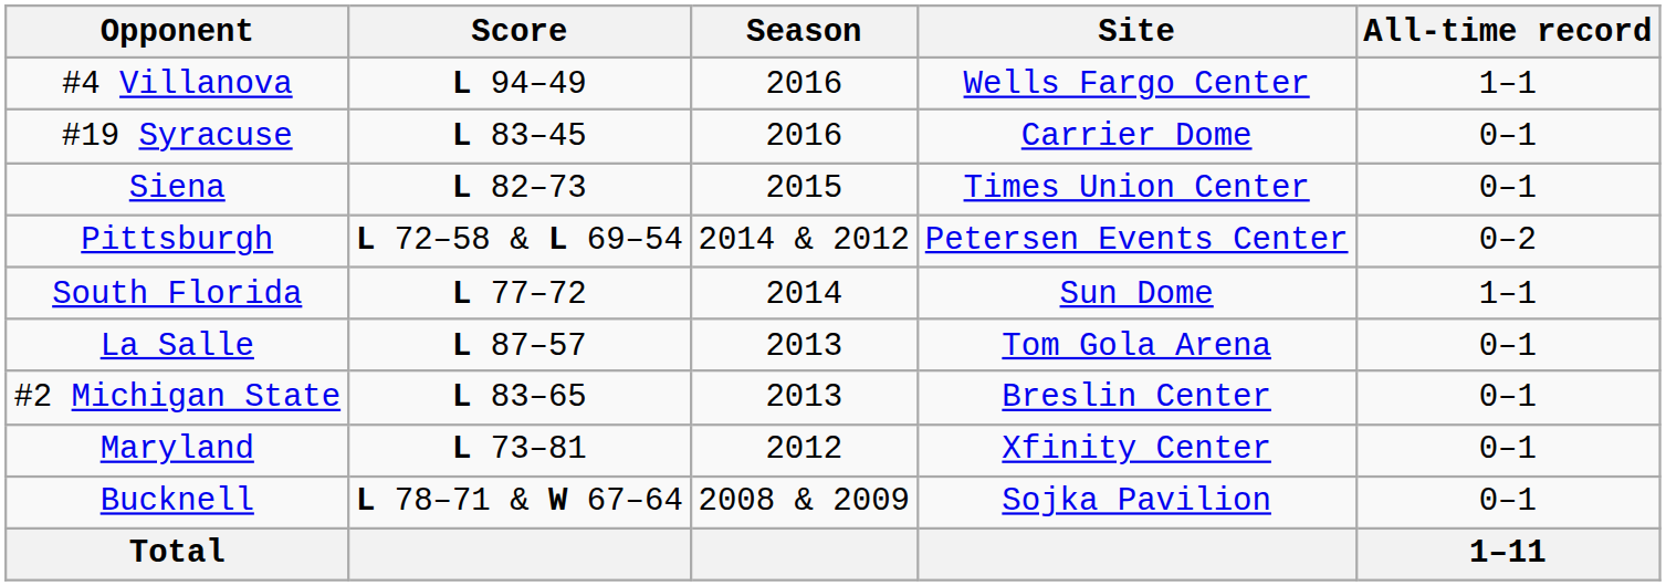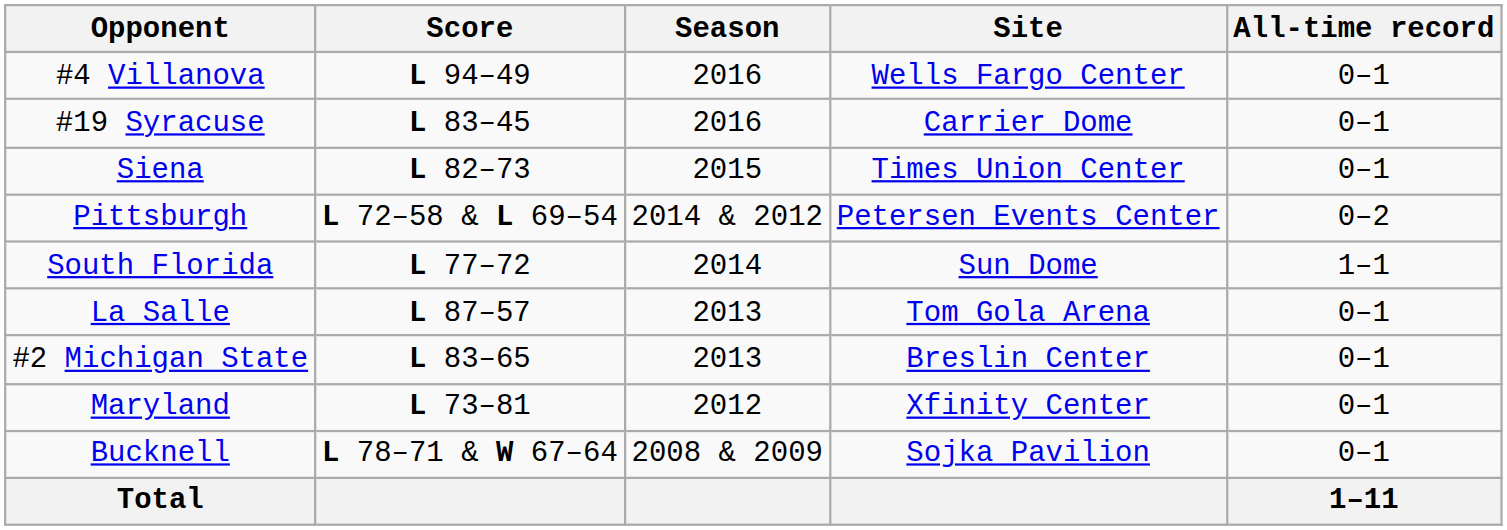 <table class="wikitable" style="text-align:center; margin:0.5em auto">
 <tr>
 <th>Opponent</th>
 <th>Score</th>
 <th>Season</th>
 <th>Site</th>
 <th>All-time record</th>
 </tr>
 <tr>
 <td>#4 <a href='#'>Villanova</a></td>
 <td><strong>L</strong> 94–49</td>
 <td>2016</td>
 <td><a href='#'>Wells Fargo Center</a></td>
-<td>1–1</td>
+<td>0–1</td>
 </tr>
 <tr>
 <td>#19 <a href='#'>Syracuse</a></td>
 <td><strong>L</strong> 83–45</td>
 <td>2016</td>
 <td><a href='#'>Carrier Dome</a></td>
 <td>0–1</td>
 </tr>
 <tr>
 <td><a href='#'>Siena</a></td>
 <td><strong>L</strong> 82–73</td>
 <td>2015</td>
 <td><a href='#'>Times Union Center</a></td>
 <td>0–1</td>
 </tr>
 <tr>
 <td><a href='#'>Pittsburgh</a></td>
 <td><strong>L</strong> 72–58 & <strong>L</strong> 69–54</td>
 <td>2014 & 2012</td>
 <td><a href='#'>Petersen Events Center</a></td>
 <td>0–2</td>
 </tr>
 <tr>
 <td><a href='#'>South Florida</a></td>
 <td><strong>L</strong> 77–72</td>
 <td>2014</td>
 <td><a href='#'>Sun Dome</a></td>
 <td>1–1</td>
 </tr>
 <tr>
 <td><a href='#'>La Salle</a></td>
 <td><strong>L</strong> 87–57</td>
 <td>2013</td>
 <td><a href='#'>Tom Gola Arena</a></td>
 <td>0–1</td>
 </tr>
 <tr>
 <td>#2 <a href='#'>Michigan State</a></td>
 <td><strong>L</strong> 83–65</td>
 <td>2013</td>
 <td><a href='#'>Breslin Center</a></td>
 <td>0–1</td>
 </tr>
 <tr>
 <td><a href='#'>Maryland</a></td>
 <td><strong>L</strong> 73–81</td>
 <td>2012</td>
 <td><a href='#'>Xfinity Center</a></td>
 <td>0–1</td>
 </tr>
 <tr>
 <td><a href='#'>Bucknell</a></td>
 <td><strong>L</strong> 78–71 & <strong>W</strong> 67–64</td>
 <td>2008 & 2009</td>
 <td><a href='#'>Sojka Pavilion</a></td>
 <td>0–1</td>
 </tr>
 <tr>
 <th><strong>Total</strong></th>
 <th></th>
 <th></th>
 <th></th>
 <th>1–11</th>
 </tr>
 </table>
